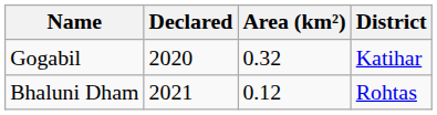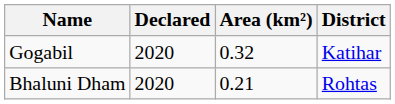 <table class="wikitable sortable">
 <tr>
 <th>Name</th>
 <th>Declared</th>
 <th>Area (km²)</th>
 <th>District</th>
 </tr>
 <tr>
 <td>Gogabil</td>
 <td>2020</td>
 <td>0.32</td>
 <td><a href='#'>Katihar</a></td>
 </tr>
 <tr>
 <td>Bhaluni Dham</td>
-<td>2021</td>
-<td>0.12</td>
+<td>2020</td>
+<td>0.21</td>
 <td><a href='#'>Rohtas</a></td>
 </tr>
 </table>
